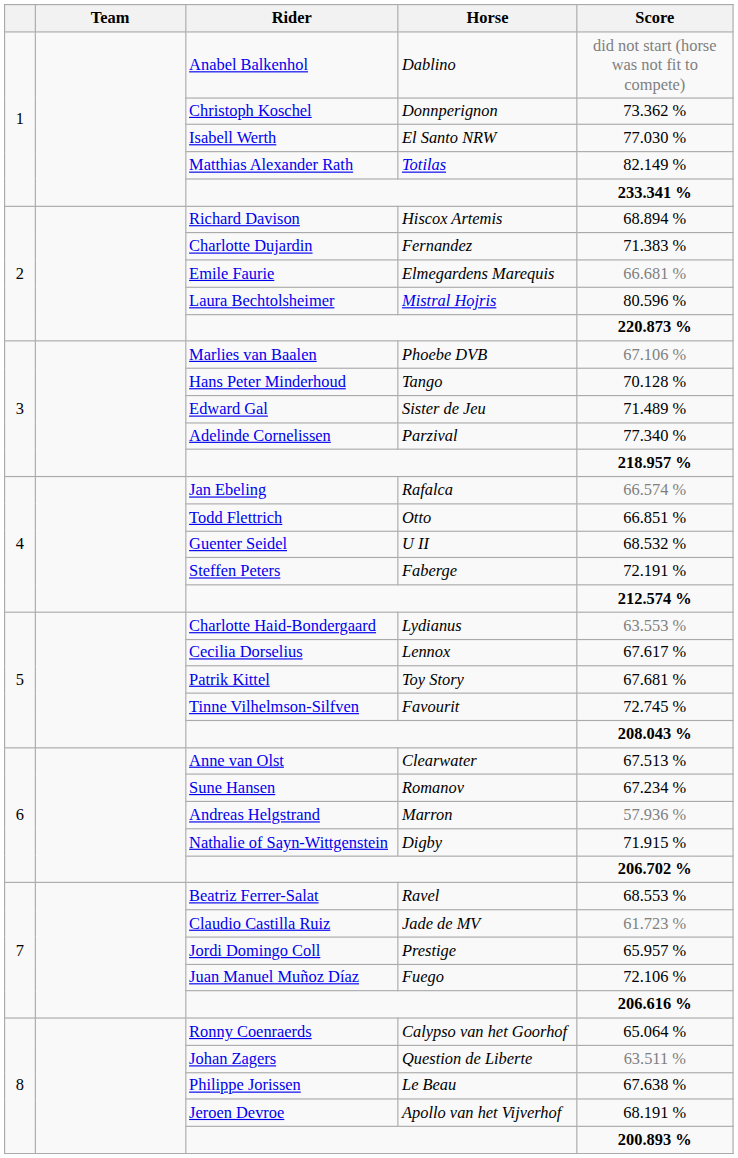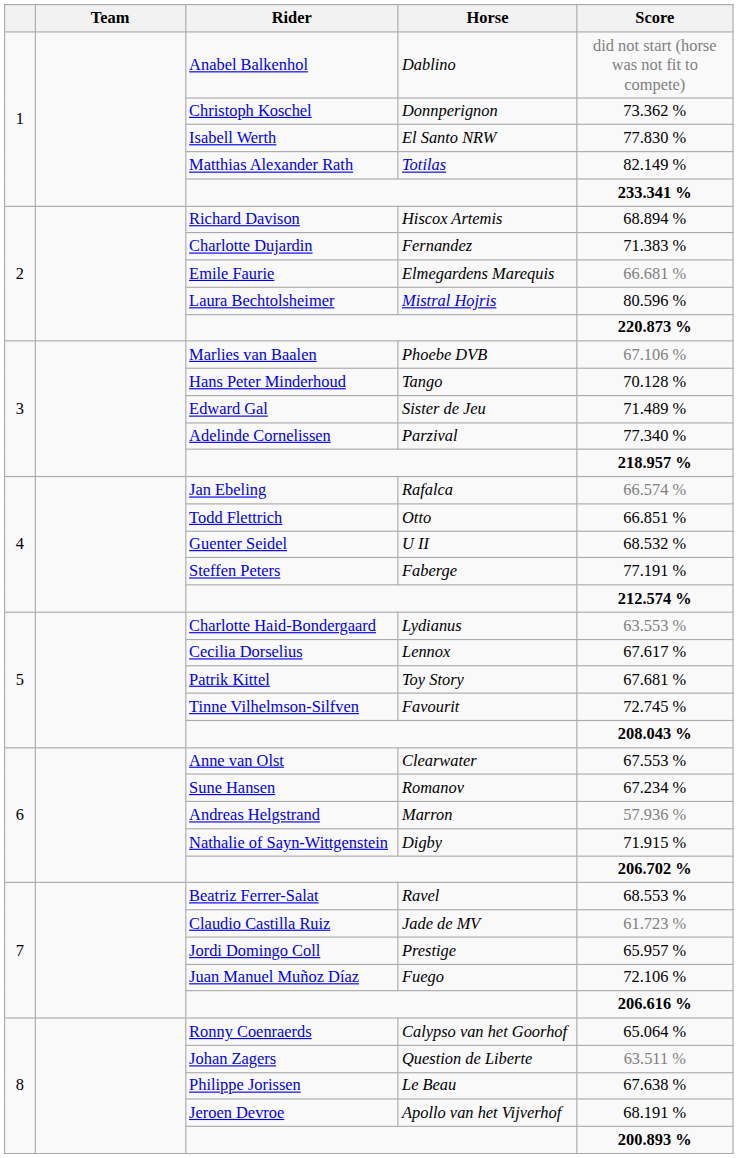 <table class="wikitable" style="font-size: 90%">
 <tr>
 <th width=20></th>
 <th width=125>Team</th>
 <th width=180>Rider</th>
 <th width=150>Horse</th>
 <th width=130>Score</th>
 </tr>
 <tr>
 <td rowspan=5 align=center>1</td>
 <td rowspan=5></td>
 <td><a href='#'>Anabel Balkenhol</a></td>
 <td><em>Dablino</em></td>
 <td align=center style=color:gray>did not start (horse was not fit to compete)</td>
 </tr>
 <tr>
 <td><a href='#'>Christoph Koschel</a></td>
 <td><em>Donnperignon</em></td>
 <td align=center>73.362 %</td>
 </tr>
 <tr>
 <td><a href='#'>Isabell Werth</a></td>
 <td><em>El Santo NRW</em></td>
-<td align=center>77.030 %</td>
+<td align=center>77.830 %</td>
 </tr>
 <tr>
 <td><a href='#'>Matthias Alexander Rath</a></td>
 <td><em><a href='#'>Totilas</a></em></td>
 <td align=center>82.149 %</td>
 </tr>
 <tr>
 <td colspan=2></td>
 <td align=center><strong>233.341 %</strong></td>
 </tr>
 <tr>
 <td rowspan=5 align=center>2</td>
 <td rowspan=5></td>
 <td><a href='#'>Richard Davison</a></td>
 <td><em>Hiscox Artemis</em></td>
 <td align=center>68.894 %</td>
 </tr>
 <tr>
 <td><a href='#'>Charlotte Dujardin</a></td>
 <td><em>Fernandez</em></td>
 <td align=center>71.383 %</td>
 </tr>
 <tr>
 <td><a href='#'>Emile Faurie</a></td>
 <td><em>Elmegardens Marequis</em></td>
 <td align=center style=color:gray>66.681 %</td>
 </tr>
 <tr>
 <td><a href='#'>Laura Bechtolsheimer</a></td>
 <td><em><a href='#'>Mistral Hojris</a></em></td>
 <td align=center>80.596 %</td>
 </tr>
 <tr>
 <td colspan=2></td>
 <td align=center><strong>220.873 %</strong></td>
 </tr>
 <tr>
 <td rowspan=5 align=center>3</td>
 <td rowspan=5></td>
 <td><a href='#'>Marlies van Baalen</a></td>
 <td><em>Phoebe DVB</em></td>
 <td align=center style=color:gray>67.106 %</td>
 </tr>
 <tr>
 <td><a href='#'>Hans Peter Minderhoud</a></td>
 <td><em>Tango</em></td>
 <td align=center>70.128 %</td>
 </tr>
 <tr>
 <td><a href='#'>Edward Gal</a></td>
 <td><em>Sister de Jeu</em></td>
 <td align=center>71.489 %</td>
 </tr>
 <tr>
 <td><a href='#'>Adelinde Cornelissen</a></td>
 <td><em>Parzival</em></td>
 <td align=center>77.340 %</td>
 </tr>
 <tr>
 <td colspan=2></td>
 <td align=center><strong>218.957 %</strong></td>
 </tr>
 <tr>
 <td rowspan=5 align=center>4</td>
 <td rowspan=5></td>
 <td><a href='#'>Jan Ebeling</a></td>
 <td><em>Rafalca</em></td>
 <td align=center style=color:gray>66.574 %</td>
 </tr>
 <tr>
 <td><a href='#'>Todd Flettrich</a></td>
 <td><em>Otto</em></td>
 <td align=center>66.851 %</td>
 </tr>
 <tr>
 <td><a href='#'>Guenter Seidel</a></td>
 <td><em>U II</em></td>
 <td align=center>68.532 %</td>
 </tr>
 <tr>
 <td><a href='#'>Steffen Peters</a></td>
 <td><em>Faberge</em></td>
-<td align=center>72.191 %</td>
+<td align=center>77.191 %</td>
 </tr>
 <tr>
 <td colspan=2></td>
 <td align=center><strong>212.574 %</strong></td>
 </tr>
 <tr>
 <td rowspan=5 align=center>5</td>
 <td rowspan=5></td>
 <td><a href='#'>Charlotte Haid-Bondergaard</a></td>
 <td><em>Lydianus</em></td>
 <td align=center style=color:gray>63.553 %</td>
 </tr>
 <tr>
 <td><a href='#'>Cecilia Dorselius</a></td>
 <td><em>Lennox</em></td>
 <td align=center>67.617 %</td>
 </tr>
 <tr>
 <td><a href='#'>Patrik Kittel</a></td>
 <td><em>Toy Story</em></td>
 <td align=center>67.681 %</td>
 </tr>
 <tr>
 <td><a href='#'>Tinne Vilhelmson-Silfven</a></td>
 <td><em>Favourit</em></td>
 <td align=center>72.745 %</td>
 </tr>
 <tr>
 <td colspan=2></td>
 <td align=center><strong>208.043 %</strong></td>
 </tr>
 <tr>
 <td rowspan=5 align=center>6</td>
 <td rowspan=5></td>
 <td><a href='#'>Anne van Olst</a></td>
 <td><em>Clearwater</em></td>
-<td align=center>67.513 %</td>
+<td align=center>67.553 %</td>
 </tr>
 <tr>
 <td><a href='#'>Sune Hansen</a></td>
 <td><em>Romanov</em></td>
 <td align=center>67.234 %</td>
 </tr>
 <tr>
 <td><a href='#'>Andreas Helgstrand</a></td>
 <td><em>Marron</em></td>
 <td align=center style=color:gray>57.936 %</td>
 </tr>
 <tr>
 <td><a href='#'>Nathalie of Sayn-Wittgenstein</a></td>
 <td><em>Digby</em></td>
 <td align=center>71.915 %</td>
 </tr>
 <tr>
 <td colspan=2></td>
 <td align=center><strong>206.702 %</strong></td>
 </tr>
 <tr>
 <td rowspan=5 align=center>7</td>
 <td rowspan=5></td>
 <td><a href='#'>Beatriz Ferrer-Salat</a></td>
 <td><em>Ravel</em></td>
 <td align=center>68.553 %</td>
 </tr>
 <tr>
 <td><a href='#'>Claudio Castilla Ruiz</a></td>
 <td><em>Jade de MV</em></td>
 <td align=center style=color:gray>61.723 %</td>
 </tr>
 <tr>
 <td><a href='#'>Jordi Domingo Coll</a></td>
 <td><em>Prestige</em></td>
 <td align=center>65.957 %</td>
 </tr>
 <tr>
 <td><a href='#'>Juan Manuel Muñoz Díaz</a></td>
 <td><em>Fuego</em></td>
 <td align=center>72.106 %</td>
 </tr>
 <tr>
 <td colspan=2></td>
 <td align=center><strong>206.616 %</strong></td>
 </tr>
 <tr>
 <td rowspan=5 align=center>8</td>
 <td rowspan=5></td>
 <td><a href='#'>Ronny Coenraerds</a></td>
 <td><em>Calypso van het Goorhof</em></td>
 <td align=center>65.064 %</td>
 </tr>
 <tr>
 <td><a href='#'>Johan Zagers</a></td>
 <td><em>Question de Liberte</em></td>
 <td align=center style=color:gray>63.511 %</td>
 </tr>
 <tr>
 <td><a href='#'>Philippe Jorissen</a></td>
 <td><em>Le Beau</em></td>
 <td align=center>67.638 %</td>
 </tr>
 <tr>
 <td><a href='#'>Jeroen Devroe</a></td>
 <td><em>Apollo van het Vijverhof</em></td>
 <td align=center>68.191 %</td>
 </tr>
 <tr>
 <td colspan=2></td>
 <td align=center><strong>200.893 %</strong></td>
 </tr>
 <tr>
 </tr>
 </table>
